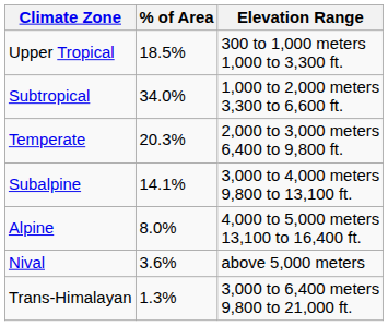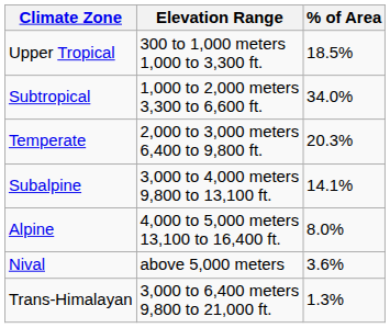 <table class="wikitable">
 <tr>
 <th><a href='#'>Climate Zone</a></th>
+<th>Elevation Range</th>
 <th>% of Area</th>
-<th>Elevation Range</th>
 </tr>
 <tr>
 <td>Upper <a href='#'>Tropical</a></td>
+<td>300 to 1,000 meters<br>1,000 to 3,300 ft.</td>
 <td>18.5%</td>
-<td>300 to 1,000 meters<br>1,000 to 3,300 ft.</td>
 </tr>
 <tr>
 <td><a href='#'>Subtropical</a></td>
+<td>1,000 to 2,000 meters<br>3,300 to 6,600 ft.</td>
 <td>34.0%</td>
-<td>1,000 to 2,000 meters<br>3,300 to 6,600 ft.</td>
 </tr>
 <tr>
 <td><a href='#'>Temperate</a></td>
+<td>2,000 to 3,000 meters<br>6,400 to 9,800 ft.</td>
 <td>20.3%</td>
-<td>2,000 to 3,000 meters<br>6,400 to 9,800 ft.</td>
 </tr>
 <tr>
 <td><a href='#'>Subalpine</a></td>
+<td>3,000 to 4,000 meters<br>9,800 to 13,100 ft.</td>
 <td>14.1%</td>
-<td>3,000 to 4,000 meters<br>9,800 to 13,100 ft.</td>
 </tr>
 <tr>
 <td><a href='#'>Alpine</a></td>
+<td>4,000 to 5,000 meters<br>13,100 to 16,400 ft.</td>
 <td>8.0%</td>
-<td>4,000 to 5,000 meters<br>13,100 to 16,400 ft.</td>
 </tr>
 <tr>
 <td><a href='#'>Nival</a></td>
+<td>above 5,000 meters</td>
 <td>3.6%</td>
-<td>above 5,000 meters</td>
 </tr>
 <tr>
 <td>Trans-Himalayan</td>
+<td>3,000 to 6,400 meters<br>9,800 to 21,000 ft.</td>
 <td>1.3%</td>
-<td>3,000 to 6,400 meters<br>9,800 to 21,000 ft.</td>
 </tr>
 </table>
